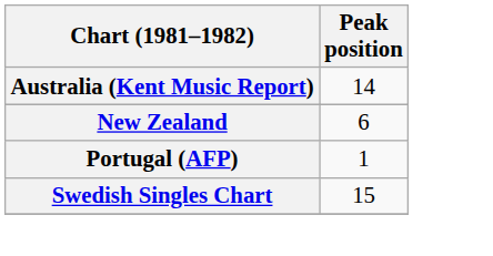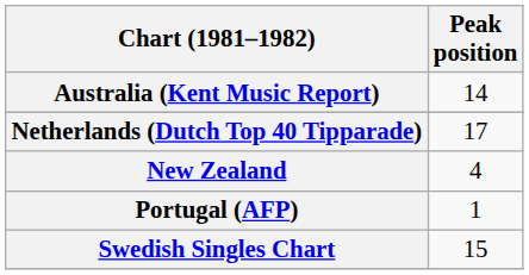 <table class="wikitable sortable plainrowheaders" style="text-align:center">
 <tr>
 <th>Chart (1981–1982)</th>
 <th>Peak<br>position</th>
 </tr>
 <tr>
 <th scope="row">Australia (<a href='#'>Kent Music Report</a>)</th>
 <td>14</td>
 </tr>
 <tr>
 </tr>
 <tr>
+<th scope="row">Netherlands (<a href='#'>Dutch Top 40 Tipparade</a>)</th>
+<td>17</td>
+</tr>
+<tr>
 <th scope="row"><a href='#'>New Zealand</a></th>
-<td>6</td>
+<td>4</td>
 </tr>
 <tr>
 <th scope="row">Portugal (<a href='#'>AFP</a>)</th>
 <td>1</td>
 </tr>
 <tr>
 <th scope="row"><a href='#'>Swedish Singles Chart</a></th>
 <td>15</td>
 </tr>
 <tr>
 </tr>
 </table>
